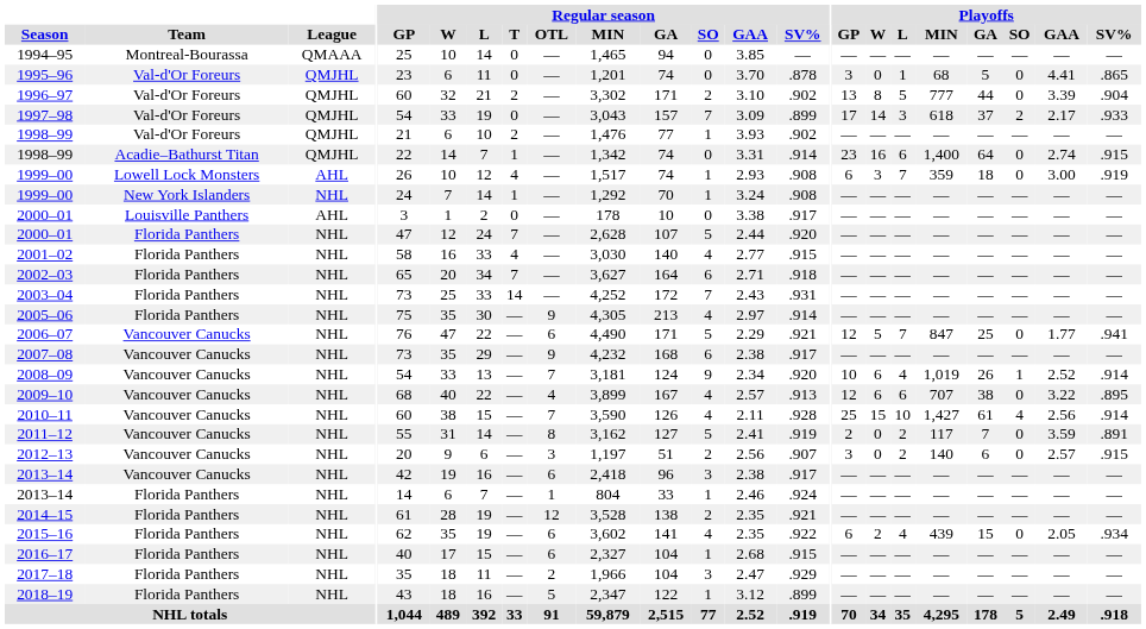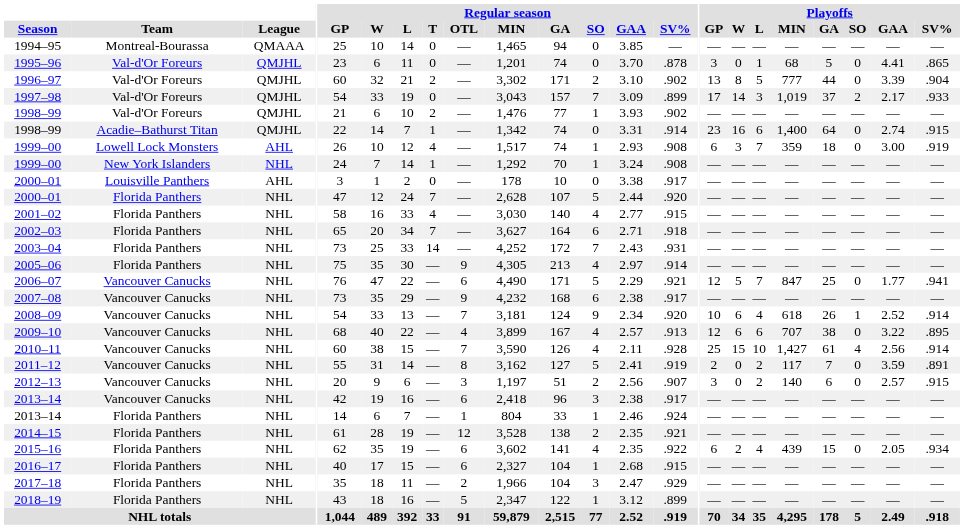 <table border="0" cellpadding="1" cellspacing="0" style="width:90%; text-align:center;">
 <tr bgcolor="#e0e0e0">
 <th colspan="3" bgcolor="#ffffff"></th>
 <th rowspan="99" bgcolor="#ffffff"></th>
 <th colspan="10" bgcolor="#e0e0e0"><a href='#'>Regular season</a></th>
 <th rowspan="99" bgcolor="#ffffff"></th>
 <th colspan="8" bgcolor="#e0e0e0"><a href='#'>Playoffs</a></th>
 </tr>
 <tr bgcolor="#e0e0e0">
 <th><a href='#'>Season</a></th>
 <th>Team</th>
 <th>League</th>
 <th>GP</th>
 <th>W</th>
 <th>L</th>
 <th>T</th>
 <th>OTL</th>
 <th>MIN</th>
 <th>GA</th>
 <th><a href='#'>SO</a></th>
 <th><a href='#'>GAA</a></th>
 <th><a href='#'>SV%</a></th>
 <th>GP</th>
 <th>W</th>
 <th>L</th>
 <th>MIN</th>
 <th>GA</th>
 <th>SO</th>
 <th>GAA</th>
 <th>SV%</th>
 </tr>
 <tr>
 <td>1994–95</td>
 <td>Montreal-Bourassa</td>
 <td>QMAAA</td>
 <td>25</td>
 <td>10</td>
 <td>14</td>
 <td>0</td>
 <td>—</td>
 <td>1,465</td>
 <td>94</td>
 <td>0</td>
 <td>3.85</td>
 <td>—</td>
 <td>—</td>
 <td>—</td>
 <td>—</td>
 <td>—</td>
 <td>—</td>
 <td>—</td>
 <td>—</td>
 <td>—</td>
 </tr>
 <tr bgcolor="#f0f0f0">
 <td><a href='#'>1995–96</a></td>
 <td><a href='#'>Val-d'Or Foreurs</a></td>
 <td><a href='#'>QMJHL</a></td>
 <td>23</td>
 <td>6</td>
 <td>11</td>
 <td>0</td>
 <td>—</td>
 <td>1,201</td>
 <td>74</td>
 <td>0</td>
 <td>3.70</td>
 <td>.878</td>
 <td>3</td>
 <td>0</td>
 <td>1</td>
 <td>68</td>
 <td>5</td>
 <td>0</td>
 <td>4.41</td>
 <td>.865</td>
 </tr>
 <tr>
 <td><a href='#'>1996–97</a></td>
 <td>Val-d'Or Foreurs</td>
 <td>QMJHL</td>
 <td>60</td>
 <td>32</td>
 <td>21</td>
 <td>2</td>
 <td>—</td>
 <td>3,302</td>
 <td>171</td>
 <td>2</td>
 <td>3.10</td>
 <td>.902</td>
 <td>13</td>
 <td>8</td>
 <td>5</td>
 <td>777</td>
 <td>44</td>
 <td>0</td>
 <td>3.39</td>
 <td>.904</td>
 </tr>
 <tr bgcolor="#f0f0f0">
 <td><a href='#'>1997–98</a></td>
 <td>Val-d'Or Foreurs</td>
 <td>QMJHL</td>
 <td>54</td>
 <td>33</td>
 <td>19</td>
 <td>0</td>
 <td>—</td>
 <td>3,043</td>
 <td>157</td>
 <td>7</td>
 <td>3.09</td>
 <td>.899</td>
 <td>17</td>
 <td>14</td>
 <td>3</td>
-<td>618</td>
+<td>1,019</td>
 <td>37</td>
 <td>2</td>
 <td>2.17</td>
 <td>.933</td>
 </tr>
 <tr>
 <td><a href='#'>1998–99</a></td>
 <td>Val-d'Or Foreurs</td>
 <td>QMJHL</td>
 <td>21</td>
 <td>6</td>
 <td>10</td>
 <td>2</td>
 <td>—</td>
 <td>1,476</td>
 <td>77</td>
 <td>1</td>
 <td>3.93</td>
 <td>.902</td>
 <td>—</td>
 <td>—</td>
 <td>—</td>
 <td>—</td>
 <td>—</td>
 <td>—</td>
 <td>—</td>
 <td>—</td>
 </tr>
 <tr bgcolor="#f0f0f0">
 <td>1998–99</td>
 <td><a href='#'>Acadie–Bathurst Titan</a></td>
 <td>QMJHL</td>
 <td>22</td>
 <td>14</td>
 <td>7</td>
 <td>1</td>
 <td>—</td>
 <td>1,342</td>
 <td>74</td>
 <td>0</td>
 <td>3.31</td>
 <td>.914</td>
 <td>23</td>
 <td>16</td>
 <td>6</td>
 <td>1,400</td>
 <td>64</td>
 <td>0</td>
 <td>2.74</td>
 <td>.915</td>
 </tr>
 <tr>
 <td><a href='#'>1999–00</a></td>
 <td><a href='#'>Lowell Lock Monsters</a></td>
 <td><a href='#'>AHL</a></td>
 <td>26</td>
 <td>10</td>
 <td>12</td>
 <td>4</td>
 <td>—</td>
 <td>1,517</td>
 <td>74</td>
 <td>1</td>
 <td>2.93</td>
 <td>.908</td>
 <td>6</td>
 <td>3</td>
 <td>7</td>
 <td>359</td>
 <td>18</td>
 <td>0</td>
 <td>3.00</td>
 <td>.919</td>
 </tr>
 <tr bgcolor="#f0f0f0">
 <td><a href='#'>1999–00</a></td>
 <td><a href='#'>New York Islanders</a></td>
 <td><a href='#'>NHL</a></td>
 <td>24</td>
 <td>7</td>
 <td>14</td>
 <td>1</td>
 <td>—</td>
 <td>1,292</td>
 <td>70</td>
 <td>1</td>
 <td>3.24</td>
 <td>.908</td>
 <td>—</td>
 <td>—</td>
 <td>—</td>
 <td>—</td>
 <td>—</td>
 <td>—</td>
 <td>—</td>
 <td>—</td>
 </tr>
 <tr>
 <td><a href='#'>2000–01</a></td>
 <td><a href='#'>Louisville Panthers</a></td>
 <td>AHL</td>
 <td>3</td>
 <td>1</td>
 <td>2</td>
 <td>0</td>
 <td>—</td>
 <td>178</td>
 <td>10</td>
 <td>0</td>
 <td>3.38</td>
 <td>.917</td>
 <td>—</td>
 <td>—</td>
 <td>—</td>
 <td>—</td>
 <td>—</td>
 <td>—</td>
 <td>—</td>
 <td>—</td>
 </tr>
 <tr bgcolor="#f0f0f0">
 <td><a href='#'>2000–01</a></td>
 <td><a href='#'>Florida Panthers</a></td>
 <td>NHL</td>
 <td>47</td>
 <td>12</td>
 <td>24</td>
 <td>7</td>
 <td>—</td>
 <td>2,628</td>
 <td>107</td>
 <td>5</td>
 <td>2.44</td>
 <td>.920</td>
 <td>—</td>
 <td>—</td>
 <td>—</td>
 <td>—</td>
 <td>—</td>
 <td>—</td>
 <td>—</td>
 <td>—</td>
 </tr>
 <tr>
 <td><a href='#'>2001–02</a></td>
 <td>Florida Panthers</td>
 <td>NHL</td>
 <td>58</td>
 <td>16</td>
 <td>33</td>
 <td>4</td>
 <td>—</td>
 <td>3,030</td>
 <td>140</td>
 <td>4</td>
 <td>2.77</td>
 <td>.915</td>
 <td>—</td>
 <td>—</td>
 <td>—</td>
 <td>—</td>
 <td>—</td>
 <td>—</td>
 <td>—</td>
 <td>—</td>
 </tr>
 <tr bgcolor="#f0f0f0">
 <td><a href='#'>2002–03</a></td>
 <td>Florida Panthers</td>
 <td>NHL</td>
 <td>65</td>
 <td>20</td>
 <td>34</td>
 <td>7</td>
 <td>—</td>
 <td>3,627</td>
 <td>164</td>
 <td>6</td>
 <td>2.71</td>
 <td>.918</td>
 <td>—</td>
 <td>—</td>
 <td>—</td>
 <td>—</td>
 <td>—</td>
 <td>—</td>
 <td>—</td>
 <td>—</td>
 </tr>
 <tr>
 <td><a href='#'>2003–04</a></td>
 <td>Florida Panthers</td>
 <td>NHL</td>
 <td>73</td>
 <td>25</td>
 <td>33</td>
 <td>14</td>
 <td>—</td>
 <td>4,252</td>
 <td>172</td>
 <td>7</td>
 <td>2.43</td>
 <td>.931</td>
 <td>—</td>
 <td>—</td>
 <td>—</td>
 <td>—</td>
 <td>—</td>
 <td>—</td>
 <td>—</td>
 <td>—</td>
 </tr>
 <tr bgcolor="#f0f0f0">
 <td><a href='#'>2005–06</a></td>
 <td>Florida Panthers</td>
 <td>NHL</td>
 <td>75</td>
 <td>35</td>
 <td>30</td>
 <td>—</td>
 <td>9</td>
 <td>4,305</td>
 <td>213</td>
 <td>4</td>
 <td>2.97</td>
 <td>.914</td>
 <td>—</td>
 <td>—</td>
 <td>—</td>
 <td>—</td>
 <td>—</td>
 <td>—</td>
 <td>—</td>
 <td>—</td>
 </tr>
 <tr>
 <td><a href='#'>2006–07</a></td>
 <td><a href='#'>Vancouver Canucks</a></td>
 <td>NHL</td>
 <td>76</td>
 <td>47</td>
 <td>22</td>
 <td>—</td>
 <td>6</td>
 <td>4,490</td>
 <td>171</td>
 <td>5</td>
 <td>2.29</td>
 <td>.921</td>
 <td>12</td>
 <td>5</td>
 <td>7</td>
 <td>847</td>
 <td>25</td>
 <td>0</td>
 <td>1.77</td>
 <td>.941</td>
 </tr>
 <tr bgcolor="#f0f0f0">
 <td><a href='#'>2007–08</a></td>
 <td>Vancouver Canucks</td>
 <td>NHL</td>
 <td>73</td>
 <td>35</td>
 <td>29</td>
 <td>—</td>
 <td>9</td>
 <td>4,232</td>
 <td>168</td>
 <td>6</td>
 <td>2.38</td>
 <td>.917</td>
 <td>—</td>
 <td>—</td>
 <td>—</td>
 <td>—</td>
 <td>—</td>
 <td>—</td>
 <td>—</td>
 <td>—</td>
 </tr>
 <tr>
 <td><a href='#'>2008–09</a></td>
 <td>Vancouver Canucks</td>
 <td>NHL</td>
 <td>54</td>
 <td>33</td>
 <td>13</td>
 <td>—</td>
 <td>7</td>
 <td>3,181</td>
 <td>124</td>
 <td>9</td>
 <td>2.34</td>
 <td>.920</td>
 <td>10</td>
 <td>6</td>
 <td>4</td>
-<td>1,019</td>
+<td>618</td>
 <td>26</td>
 <td>1</td>
 <td>2.52</td>
 <td>.914</td>
 </tr>
 <tr bgcolor="#f0f0f0">
 <td><a href='#'>2009–10</a></td>
 <td>Vancouver Canucks</td>
 <td>NHL</td>
 <td>68</td>
 <td>40</td>
 <td>22</td>
 <td>—</td>
 <td>4</td>
 <td>3,899</td>
 <td>167</td>
 <td>4</td>
 <td>2.57</td>
 <td>.913</td>
 <td>12</td>
 <td>6</td>
 <td>6</td>
 <td>707</td>
 <td>38</td>
 <td>0</td>
 <td>3.22</td>
 <td>.895</td>
 </tr>
 <tr>
 <td><a href='#'>2010–11</a></td>
 <td>Vancouver Canucks</td>
 <td>NHL</td>
 <td>60</td>
 <td>38</td>
 <td>15</td>
 <td>—</td>
 <td>7</td>
 <td>3,590</td>
 <td>126</td>
 <td>4</td>
 <td>2.11</td>
 <td>.928</td>
 <td>25</td>
 <td>15</td>
 <td>10</td>
 <td>1,427</td>
 <td>61</td>
 <td>4</td>
 <td>2.56</td>
 <td>.914</td>
 </tr>
 <tr bgcolor="#f0f0f0">
 <td><a href='#'>2011–12</a></td>
 <td>Vancouver Canucks</td>
 <td>NHL</td>
 <td>55</td>
 <td>31</td>
 <td>14</td>
 <td>—</td>
 <td>8</td>
 <td>3,162</td>
 <td>127</td>
 <td>5</td>
 <td>2.41</td>
 <td>.919</td>
 <td>2</td>
 <td>0</td>
 <td>2</td>
 <td>117</td>
 <td>7</td>
 <td>0</td>
 <td>3.59</td>
 <td>.891</td>
 </tr>
 <tr>
 <td><a href='#'>2012–13</a></td>
 <td>Vancouver Canucks</td>
 <td>NHL</td>
 <td>20</td>
 <td>9</td>
 <td>6</td>
 <td>—</td>
 <td>3</td>
 <td>1,197</td>
 <td>51</td>
 <td>2</td>
 <td>2.56</td>
 <td>.907</td>
 <td>3</td>
 <td>0</td>
 <td>2</td>
 <td>140</td>
 <td>6</td>
 <td>0</td>
 <td>2.57</td>
 <td>.915</td>
 </tr>
 <tr bgcolor="#f0f0f0">
 <td><a href='#'>2013–14</a></td>
 <td>Vancouver Canucks</td>
 <td>NHL</td>
 <td>42</td>
 <td>19</td>
 <td>16</td>
 <td>—</td>
 <td>6</td>
 <td>2,418</td>
 <td>96</td>
 <td>3</td>
 <td>2.38</td>
 <td>.917</td>
 <td>—</td>
 <td>—</td>
 <td>—</td>
 <td>—</td>
 <td>—</td>
 <td>—</td>
 <td>—</td>
 <td>—</td>
 </tr>
 <tr>
 <td>2013–14</td>
 <td>Florida Panthers</td>
 <td>NHL</td>
 <td>14</td>
 <td>6</td>
 <td>7</td>
 <td>—</td>
 <td>1</td>
 <td>804</td>
 <td>33</td>
 <td>1</td>
 <td>2.46</td>
 <td>.924</td>
 <td>—</td>
 <td>—</td>
 <td>—</td>
 <td>—</td>
 <td>—</td>
 <td>—</td>
 <td>—</td>
 <td>—</td>
 </tr>
 <tr bgcolor="#f0f0f0">
 <td><a href='#'>2014–15</a></td>
 <td>Florida Panthers</td>
 <td>NHL</td>
 <td>61</td>
 <td>28</td>
 <td>19</td>
 <td>—</td>
 <td>12</td>
 <td>3,528</td>
 <td>138</td>
 <td>2</td>
 <td>2.35</td>
 <td>.921</td>
 <td>—</td>
 <td>—</td>
 <td>—</td>
 <td>—</td>
 <td>—</td>
 <td>—</td>
 <td>—</td>
 <td>—</td>
 </tr>
 <tr>
 <td><a href='#'>2015–16</a></td>
 <td>Florida Panthers</td>
 <td>NHL</td>
 <td>62</td>
 <td>35</td>
 <td>19</td>
 <td>—</td>
 <td>6</td>
 <td>3,602</td>
 <td>141</td>
 <td>4</td>
 <td>2.35</td>
 <td>.922</td>
 <td>6</td>
 <td>2</td>
 <td>4</td>
 <td>439</td>
 <td>15</td>
 <td>0</td>
 <td>2.05</td>
 <td>.934</td>
 </tr>
 <tr bgcolor="#f0f0f0">
 <td><a href='#'>2016–17</a></td>
 <td>Florida Panthers</td>
 <td>NHL</td>
 <td>40</td>
 <td>17</td>
 <td>15</td>
 <td>—</td>
 <td>6</td>
 <td>2,327</td>
 <td>104</td>
 <td>1</td>
 <td>2.68</td>
 <td>.915</td>
 <td>—</td>
 <td>—</td>
 <td>—</td>
 <td>—</td>
 <td>—</td>
 <td>—</td>
 <td>—</td>
 <td>—</td>
 </tr>
 <tr>
 <td><a href='#'>2017–18</a></td>
 <td>Florida Panthers</td>
 <td>NHL</td>
 <td>35</td>
 <td>18</td>
 <td>11</td>
 <td>—</td>
 <td>2</td>
 <td>1,966</td>
 <td>104</td>
 <td>3</td>
 <td>2.47</td>
 <td>.929</td>
 <td>—</td>
 <td>—</td>
 <td>—</td>
 <td>—</td>
 <td>—</td>
 <td>—</td>
 <td>—</td>
 <td>—</td>
 </tr>
 <tr bgcolor="#f0f0f0">
 <td><a href='#'>2018–19</a></td>
 <td>Florida Panthers</td>
 <td>NHL</td>
 <td>43</td>
 <td>18</td>
 <td>16</td>
 <td>—</td>
 <td>5</td>
 <td>2,347</td>
 <td>122</td>
 <td>1</td>
 <td>3.12</td>
 <td>.899</td>
 <td>—</td>
 <td>—</td>
 <td>—</td>
 <td>—</td>
 <td>—</td>
 <td>—</td>
 <td>—</td>
 <td>—</td>
 </tr>
 <tr bgcolor="#e0e0e0">
 <th colspan="3">NHL totals</th>
 <th>1,044</th>
 <th>489</th>
 <th>392</th>
 <th>33</th>
 <th>91</th>
 <th>59,879</th>
 <th>2,515</th>
 <th>77</th>
 <th>2.52</th>
 <th>.919</th>
 <th>70</th>
 <th>34</th>
 <th>35</th>
 <th>4,295</th>
 <th>178</th>
 <th>5</th>
 <th>2.49</th>
 <th>.918</th>
 </tr>
 </table>
